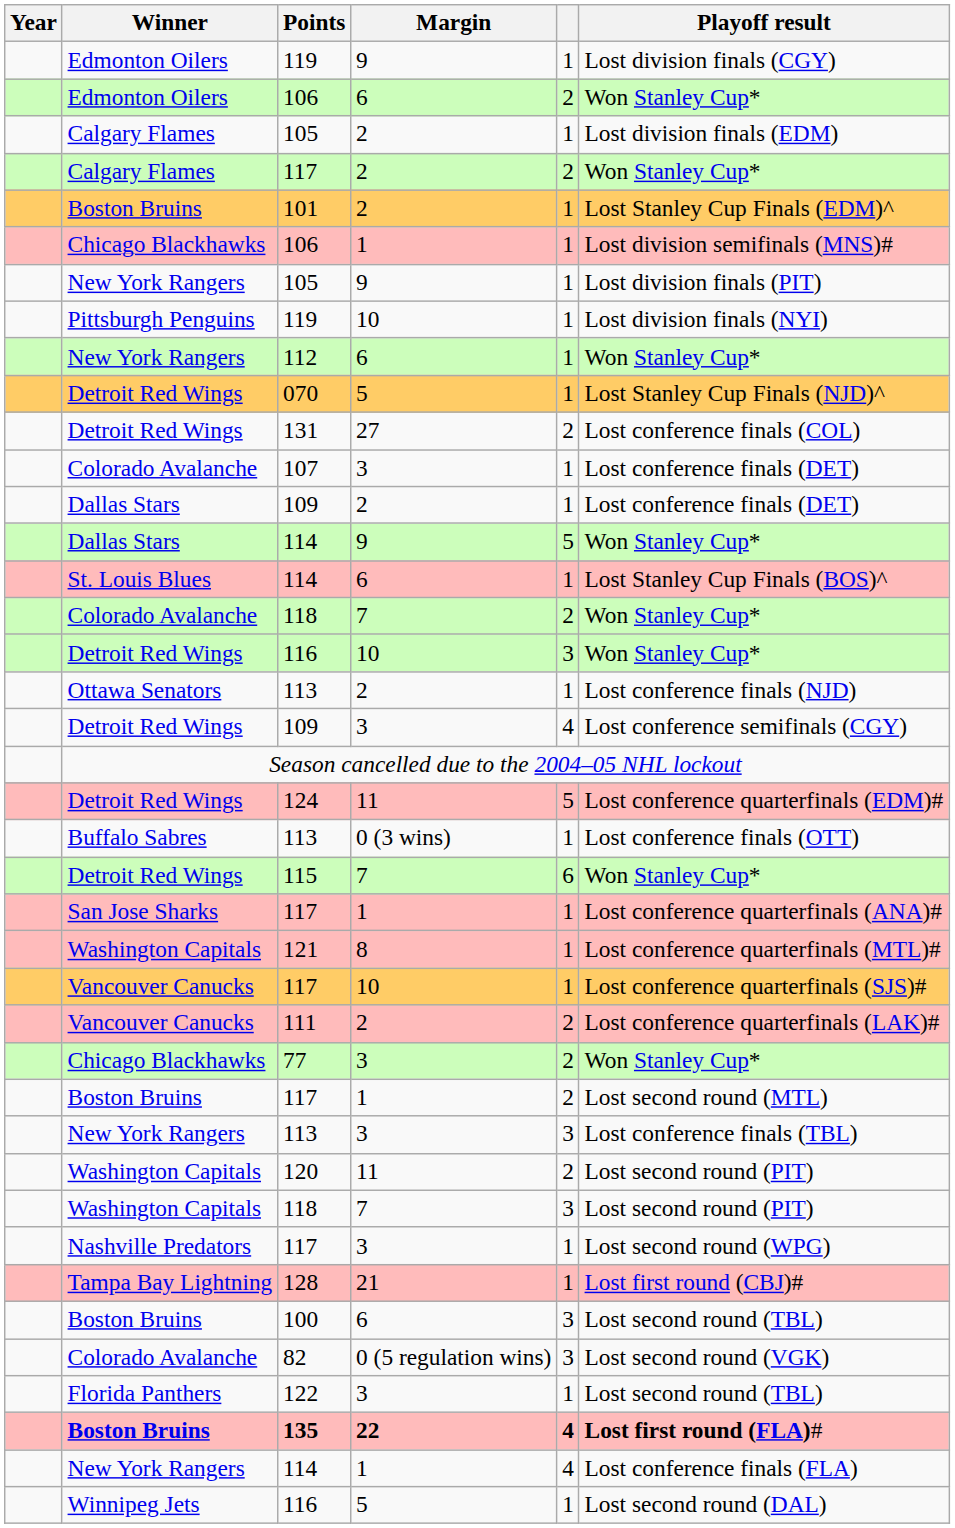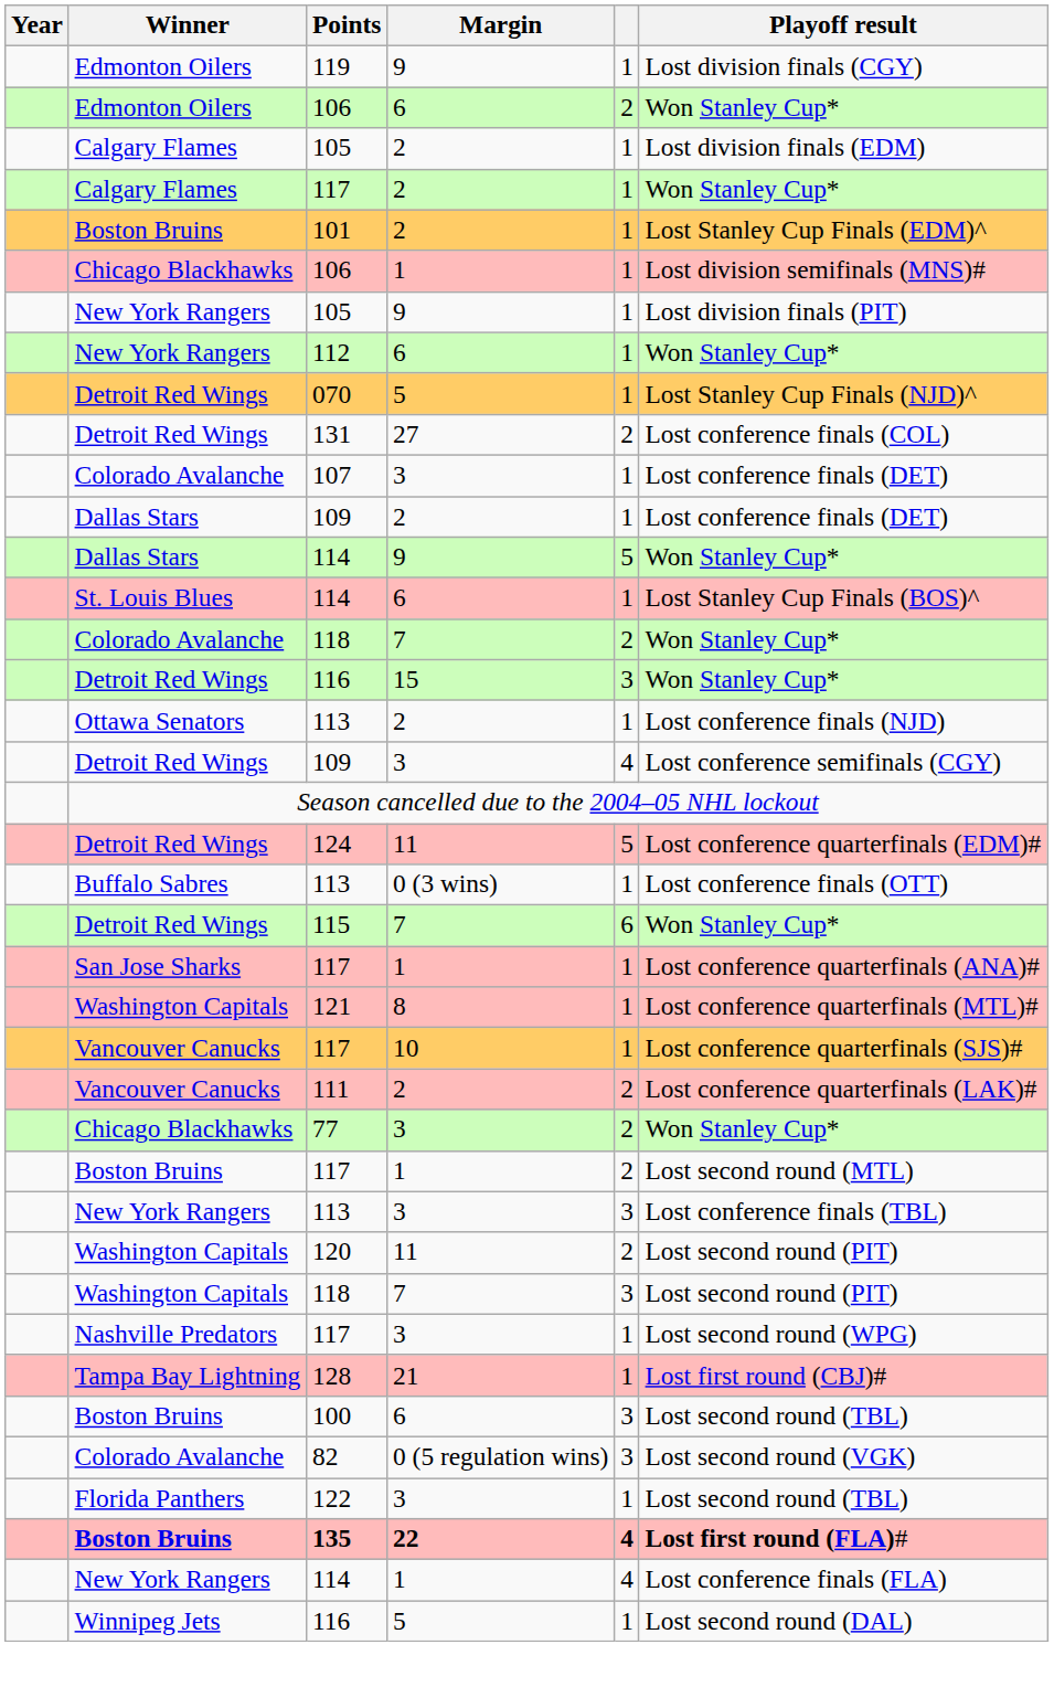 <table class="wikitable sortable">
 <tr>
 <th>Year</th>
 <th>Winner</th>
 <th>Points</th>
 <th>Margin</th>
 <th></th>
 <th>Playoff result</th>
 </tr>
 <tr>
 <td></td>
 <td><a href='#'>Edmonton Oilers</a></td>
 <td>119</td>
 <td>9</td>
 <td>1</td>
 <td>Lost division finals (<a href='#'>CGY</a>)</td>
 </tr>
 <tr style="background:#ccfebb;">
 <td></td>
 <td><a href='#'>Edmonton Oilers</a></td>
 <td>106</td>
 <td>6</td>
 <td>2</td>
 <td>Won <a href='#'>Stanley Cup</a>*</td>
 </tr>
 <tr>
 <td></td>
 <td><a href='#'>Calgary Flames</a></td>
 <td>105</td>
 <td>2</td>
 <td>1</td>
 <td>Lost division finals (<a href='#'>EDM</a>)</td>
 </tr>
 <tr style="background:#ccfebb;">
 <td></td>
 <td><a href='#'>Calgary Flames</a></td>
 <td>117</td>
 <td>2</td>
-<td>2</td>
+<td>1</td>
 <td>Won <a href='#'>Stanley Cup</a>*</td>
 </tr>
 <tr style="background:#ffcc66;">
 <td></td>
 <td><a href='#'>Boston Bruins</a></td>
 <td>101</td>
 <td>2</td>
 <td>1</td>
 <td>Lost Stanley Cup Finals (<a href='#'>EDM</a>)^</td>
 </tr>
 <tr style="background:#ffbbbb;">
 <td></td>
 <td><a href='#'>Chicago Blackhawks</a></td>
 <td>106</td>
 <td>1</td>
 <td>1</td>
 <td>Lost division semifinals (<a href='#'>MNS</a>)#</td>
 </tr>
 <tr>
 <td></td>
 <td><a href='#'>New York Rangers</a></td>
 <td>105</td>
 <td>9</td>
 <td>1</td>
 <td>Lost division finals (<a href='#'>PIT</a>)</td>
-</tr>
-<tr>
-<td></td>
-<td><a href='#'>Pittsburgh Penguins</a></td>
-<td>119</td>
-<td>10</td>
-<td>1</td>
-<td>Lost division finals (<a href='#'>NYI</a>)</td>
 </tr>
 <tr style="background:#ccfebb;">
 <td></td>
 <td><a href='#'>New York Rangers</a></td>
 <td>112</td>
 <td>6</td>
 <td>1</td>
 <td>Won <a href='#'>Stanley Cup</a>*</td>
 </tr>
 <tr style="background:#ffcc66;">
 <td></td>
 <td><a href='#'>Detroit Red Wings</a></td>
 <td><span>0</span>70</td>
 <td>5</td>
 <td>1</td>
 <td>Lost Stanley Cup Finals (<a href='#'>NJD</a>)^</td>
 </tr>
 <tr>
 <td></td>
 <td><a href='#'>Detroit Red Wings</a></td>
 <td>131</td>
 <td>27</td>
 <td>2</td>
 <td>Lost conference finals (<a href='#'>COL</a>)</td>
 </tr>
 <tr>
 <td></td>
 <td><a href='#'>Colorado Avalanche</a></td>
 <td>107</td>
 <td>3</td>
 <td>1</td>
 <td>Lost conference finals (<a href='#'>DET</a>)</td>
 </tr>
 <tr>
 <td></td>
 <td><a href='#'>Dallas Stars</a></td>
 <td>109</td>
 <td>2</td>
 <td>1</td>
 <td>Lost conference finals (<a href='#'>DET</a>)</td>
 </tr>
 <tr style="background:#ccfebb;">
 <td></td>
 <td><a href='#'>Dallas Stars</a></td>
 <td>114</td>
 <td>9</td>
 <td>5</td>
 <td>Won <a href='#'>Stanley Cup</a>*</td>
 </tr>
 <tr style="background:#ffbbbb;">
 <td></td>
 <td><a href='#'>St. Louis Blues</a></td>
 <td>114</td>
 <td>6</td>
 <td>1</td>
 <td>Lost Stanley Cup Finals (<a href='#'>BOS</a>)^</td>
 </tr>
 <tr style="background:#ccfebb;">
 <td></td>
 <td><a href='#'>Colorado Avalanche</a></td>
 <td>118</td>
 <td>7</td>
 <td>2</td>
 <td>Won <a href='#'>Stanley Cup</a>*</td>
 </tr>
 <tr style="background:#ccfebb;">
 <td></td>
 <td><a href='#'>Detroit Red Wings</a></td>
 <td>116</td>
-<td>10</td>
+<td>15</td>
 <td>3</td>
 <td>Won <a href='#'>Stanley Cup</a>*</td>
 </tr>
 <tr>
 <td></td>
 <td><a href='#'>Ottawa Senators</a></td>
 <td>113</td>
 <td>2</td>
 <td>1</td>
 <td>Lost conference finals (<a href='#'>NJD</a>)</td>
 </tr>
 <tr>
 <td></td>
 <td><a href='#'>Detroit Red Wings</a></td>
 <td>109</td>
 <td>3</td>
 <td>4</td>
 <td>Lost conference semifinals (<a href='#'>CGY</a>)</td>
 </tr>
 <tr>
 <td></td>
 <td colspan="5" align="center"><em>Season cancelled due to the <a href='#'>2004–05 NHL lockout</a></em></td>
 </tr>
 <tr style="background:#ffbbbb;">
 <td></td>
 <td><a href='#'>Detroit Red Wings</a></td>
 <td>124</td>
 <td>11</td>
 <td>5</td>
 <td>Lost conference quarterfinals (<a href='#'>EDM</a>)#</td>
 </tr>
 <tr>
 <td></td>
 <td><a href='#'>Buffalo Sabres</a></td>
 <td>113</td>
 <td>0 (3 wins)</td>
 <td>1</td>
 <td>Lost conference finals (<a href='#'>OTT</a>)</td>
 </tr>
 <tr style="background:#ccfebb;">
 <td></td>
 <td><a href='#'>Detroit Red Wings</a></td>
 <td>115</td>
 <td>7</td>
 <td>6</td>
 <td>Won <a href='#'>Stanley Cup</a>*</td>
 </tr>
 <tr style="background:#ffbbbb;">
 <td></td>
 <td><a href='#'>San Jose Sharks</a></td>
 <td>117</td>
 <td>1</td>
 <td>1</td>
 <td>Lost conference quarterfinals (<a href='#'>ANA</a>)#</td>
 </tr>
 <tr style="background:#ffbbbb;">
 <td></td>
 <td><a href='#'>Washington Capitals</a></td>
 <td>121</td>
 <td>8</td>
 <td>1</td>
 <td>Lost conference quarterfinals (<a href='#'>MTL</a>)#</td>
 </tr>
 <tr style="background:#ffcc66;">
 <td></td>
 <td><a href='#'>Vancouver Canucks</a></td>
 <td>117</td>
 <td>10</td>
 <td>1</td>
 <td>Lost conference quarterfinals (<a href='#'>SJS</a>)#</td>
 </tr>
 <tr style="background:#ffbbbb;">
 <td></td>
 <td><a href='#'>Vancouver Canucks</a></td>
 <td>111</td>
 <td>2</td>
 <td>2</td>
 <td>Lost conference quarterfinals (<a href='#'>LAK</a>)#</td>
 </tr>
 <tr style="background:#ccfebb;">
 <td></td>
 <td><a href='#'>Chicago Blackhawks</a></td>
 <td>77</td>
 <td>3</td>
 <td>2</td>
 <td>Won <a href='#'>Stanley Cup</a>*</td>
 </tr>
 <tr>
 <td></td>
 <td><a href='#'>Boston Bruins</a></td>
 <td>117</td>
 <td>1</td>
 <td>2</td>
 <td>Lost second round (<a href='#'>MTL</a>)</td>
 </tr>
 <tr>
 <td></td>
 <td><a href='#'>New York Rangers</a></td>
 <td>113</td>
 <td>3</td>
 <td>3</td>
 <td>Lost conference finals (<a href='#'>TBL</a>)</td>
 </tr>
 <tr>
 <td></td>
 <td><a href='#'>Washington Capitals</a></td>
 <td>120</td>
 <td>11</td>
 <td>2</td>
 <td>Lost second round (<a href='#'>PIT</a>)</td>
 </tr>
 <tr>
 <td></td>
 <td><a href='#'>Washington Capitals</a></td>
 <td>118</td>
 <td>7</td>
 <td>3</td>
 <td>Lost second round (<a href='#'>PIT</a>)</td>
 </tr>
 <tr>
 <td></td>
 <td><a href='#'>Nashville Predators</a></td>
 <td>117</td>
 <td>3</td>
 <td>1</td>
 <td>Lost second round (<a href='#'>WPG</a>)</td>
 </tr>
 <tr style="background:#ffbbbb;">
 <td></td>
 <td><a href='#'>Tampa Bay Lightning</a></td>
 <td>128</td>
 <td>21</td>
 <td>1</td>
 <td><a href='#'>Lost first round</a> (<a href='#'>CBJ</a>)#</td>
 </tr>
 <tr>
 <td></td>
 <td><a href='#'>Boston Bruins</a></td>
 <td>100</td>
 <td>6</td>
 <td>3</td>
 <td>Lost second round (<a href='#'>TBL</a>)</td>
 </tr>
 <tr>
 <td></td>
 <td><a href='#'>Colorado Avalanche</a></td>
 <td>82</td>
 <td>0 (5 regulation wins)</td>
 <td>3</td>
 <td>Lost second round (<a href='#'>VGK</a>)</td>
 </tr>
 <tr>
 <td></td>
 <td><a href='#'>Florida Panthers</a></td>
 <td>122</td>
 <td>3</td>
 <td>1</td>
 <td>Lost second round (<a href='#'>TBL</a>)</td>
 </tr>
 <tr style="background:#ffbbbb;">
 <td><strong></strong></td>
 <td><strong><a href='#'>Boston Bruins</a></strong></td>
 <td><strong>135</strong></td>
 <td><strong>22</strong></td>
 <td><strong>4</strong></td>
 <td><strong>Lost first round (<a href='#'>FLA</a>)</strong>#</td>
 </tr>
 <tr>
 <td></td>
 <td><a href='#'>New York Rangers</a></td>
 <td>114</td>
 <td>1</td>
 <td>4</td>
 <td>Lost conference finals (<a href='#'>FLA</a>)</td>
 </tr>
 <tr>
 <td></td>
 <td><a href='#'>Winnipeg Jets</a></td>
 <td>116</td>
 <td>5</td>
 <td>1</td>
 <td>Lost second round (<a href='#'>DAL</a>)</td>
 </tr>
 </table>
